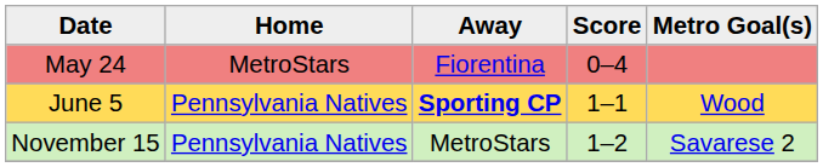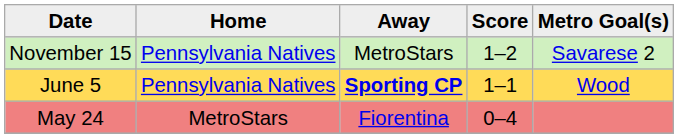 <table cellpadding="3" cellspacing="0" border="1" style="font-size: 95%; border: #aaa solid 1px; border-collapse: collapse;">
 <tr bgcolor="#eeeeee">
 <th>Date</th>
 <th>Home</th>
 <th>Away</th>
 <th>Score</th>
 <th>Metro Goal(s)</th>
 </tr>
-<tr bgcolor="F08080">
-<td align="center">May 24</td>
+<tr bgcolor="D0F0C0">
+<td align="center">November 15</td>
+<td align="center"><a href='#'>Pennsylvania Natives</a></td>
 <td align="center">MetroStars</td>
-<td align="center"><a href='#'>Fiorentina</a></td>
-<td align="center">0–4</td>
-<td align="center"></td>
+<td align="center">1–2</td>
+<td align="center"><a href='#'>Savarese</a> 2</td>
 </tr>
 <tr bgcolor="#FFDB58">
 <td align="center">June 5</td>
 <td align="center"><a href='#'>Pennsylvania Natives</a></td>
 <td align="center"><strong><a href='#'>Sporting CP</a></strong></td>
 <td align="center">1–1</td>
 <td align="center"><a href='#'>Wood</a></td>
 </tr>
-<tr bgcolor="D0F0C0">
-<td align="center">November 15</td>
-<td align="center"><a href='#'>Pennsylvania Natives</a></td>
+<tr bgcolor="F08080">
+<td align="center">May 24</td>
 <td align="center">MetroStars</td>
-<td align="center">1–2</td>
-<td align="center"><a href='#'>Savarese</a> 2</td>
+<td align="center"><a href='#'>Fiorentina</a></td>
+<td align="center">0–4</td>
+<td align="center"></td>
 </tr>
 <tr>
 </tr>
 </table>
